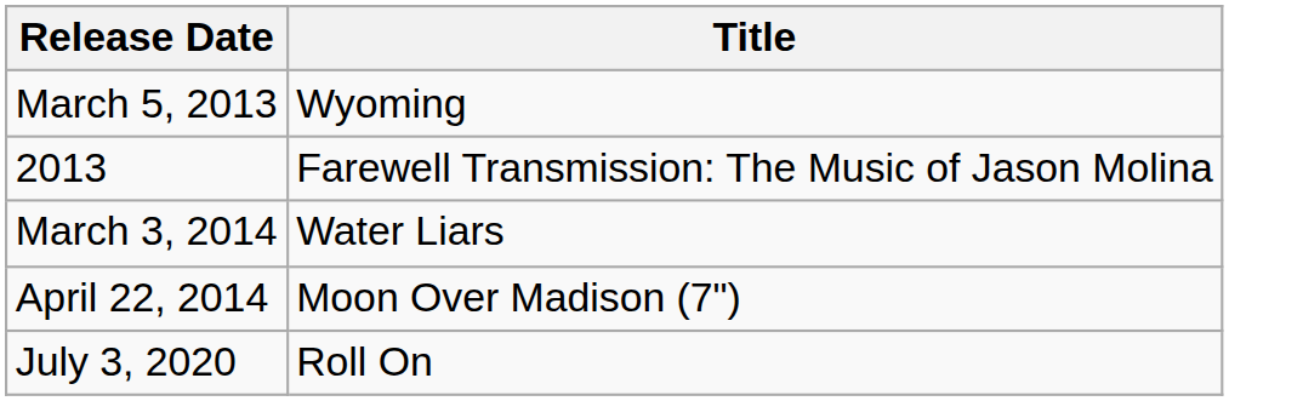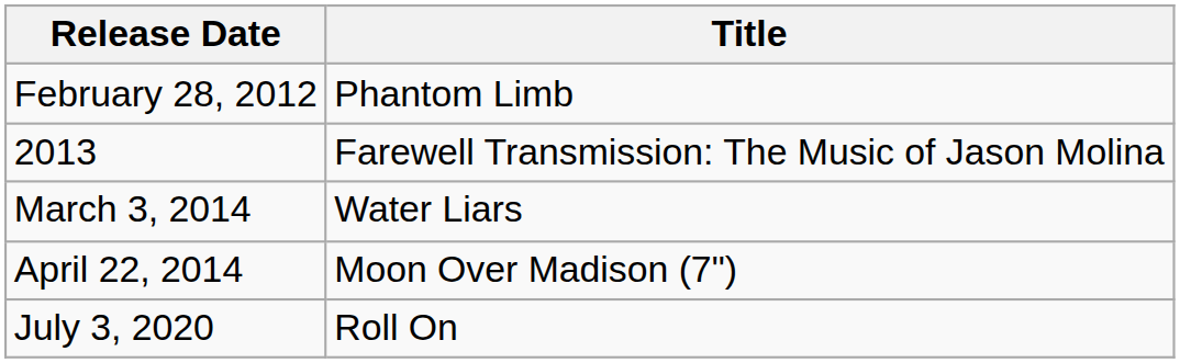 <table class="wikitable">
 <tr>
 <th>Release Date</th>
 <th>Title</th>
 </tr>
 <tr>
-<td>March 5, 2013</td>
-<td>Wyoming</td>
+<td>February 28, 2012</td>
+<td>Phantom Limb</td>
 </tr>
 <tr>
 <td>2013</td>
 <td>Farewell Transmission: The Music of Jason Molina</td>
 </tr>
 <tr>
 <td>March 3, 2014</td>
 <td>Water Liars</td>
 </tr>
 <tr>
 <td>April 22, 2014</td>
 <td>Moon Over Madison (7")</td>
 </tr>
 <tr>
 <td>July 3, 2020</td>
 <td>Roll On</td>
 </tr>
 </table>
